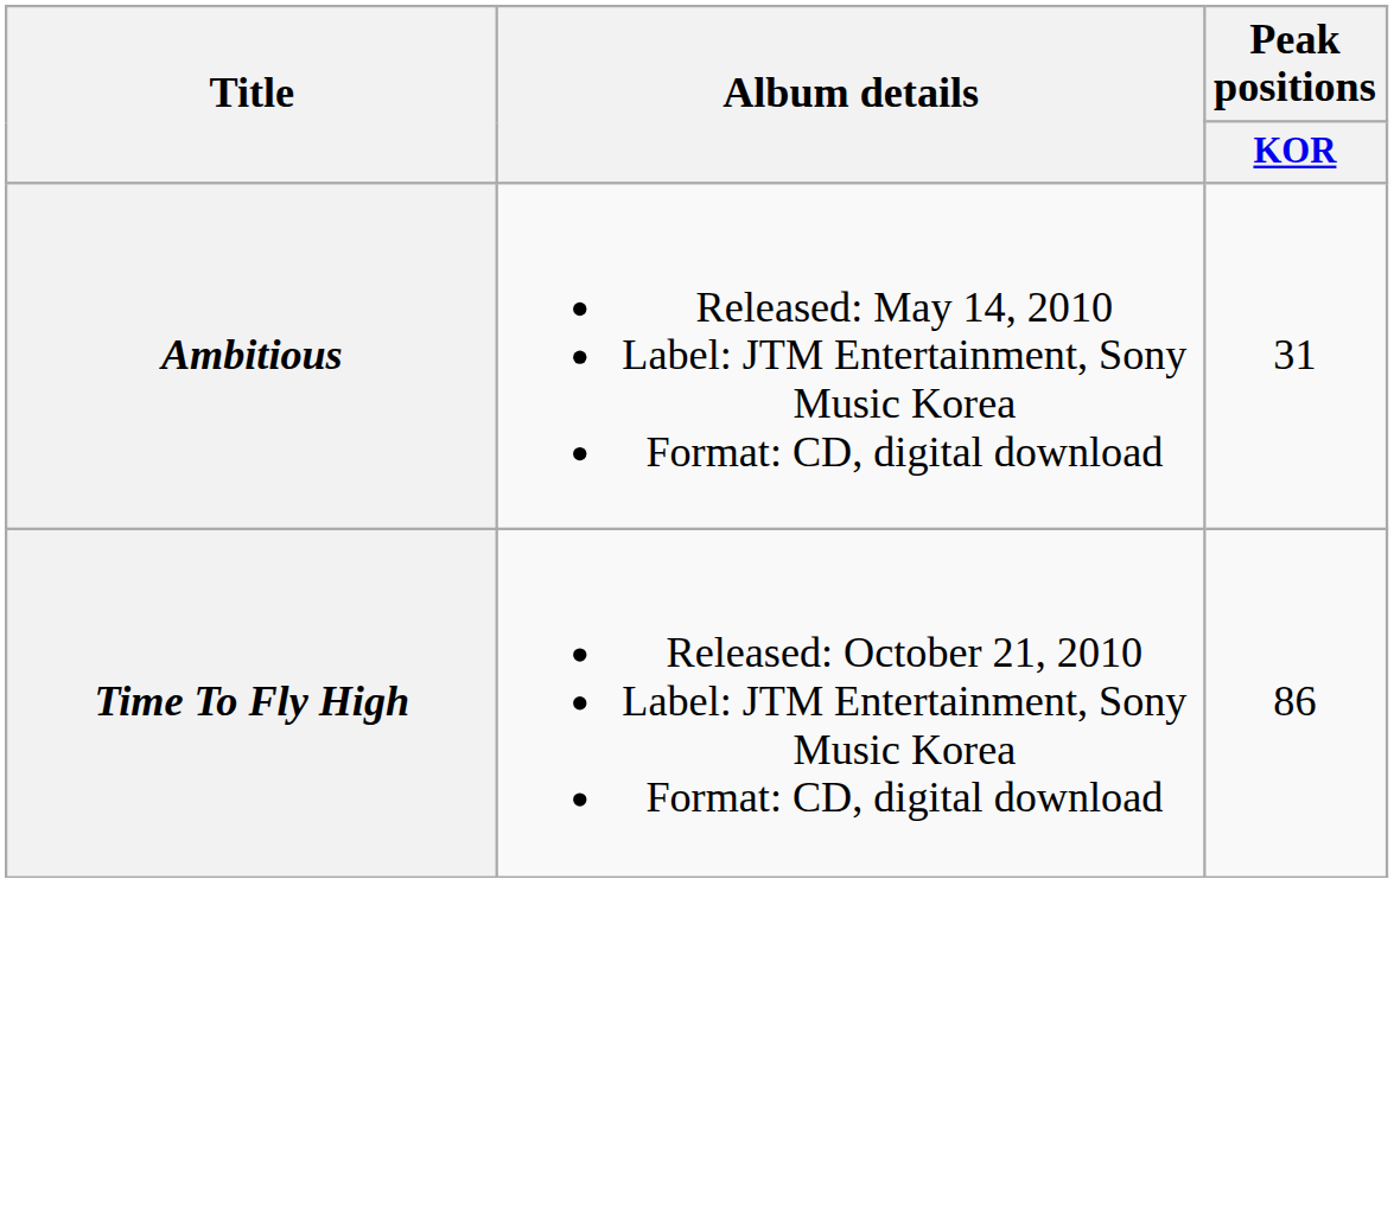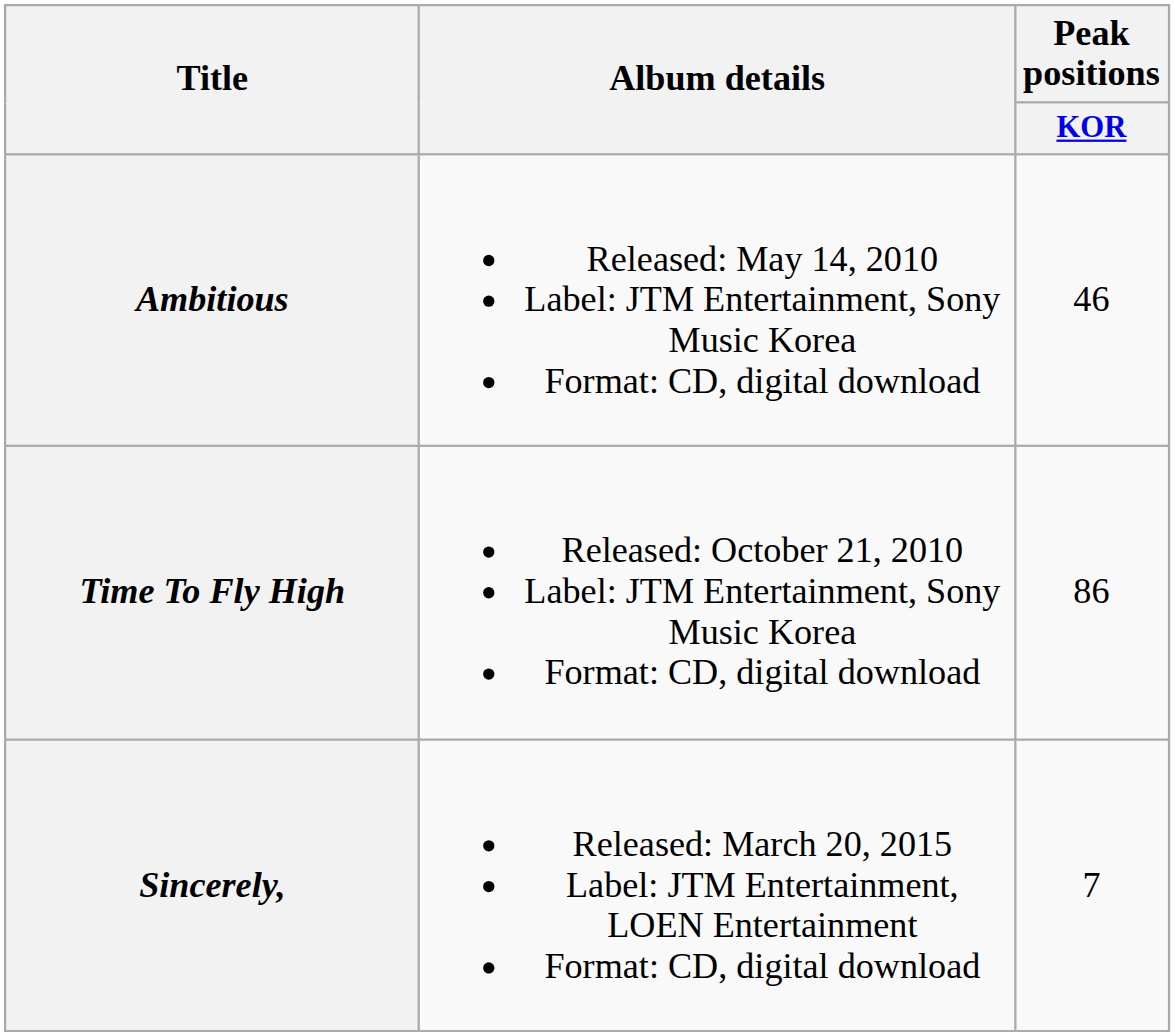 <table class="wikitable plainrowheaders" style="text-align:center;">
 <tr>
 <th scope="col" rowspan="2" style="width:11em;">Title</th>
 <th scope="col" rowspan="2" style="width:16em;">Album details</th>
 <th scope="col" colspan="1">Peak positions</th>
 </tr>
 <tr>
 <th scope="col" style="width:3em;font-size:85%;"><a href='#'>KOR</a><br></th>
 </tr>
 <tr>
 <th scope="row"><em>Ambitious</em></th>
 <td><br><ul><li>Released: May 14, 2010</li><li>Label: JTM Entertainment, Sony Music Korea</li><li>Format: CD, digital download</li></ul></td>
-<td>31</td>
+<td>46</td>
 </tr>
 <tr>
 <th scope="row"><em>Time To Fly High</em></th>
 <td><br><ul><li>Released: October 21, 2010</li><li>Label: JTM Entertainment, Sony Music Korea</li><li>Format: CD, digital download</li></ul></td>
 <td>86</td>
 </tr>
+<tr>
+<th scope="row"><em>Sincerely,</em></th>
+<td><br><ul><li>Released: March 20, 2015</li><li>Label: JTM Entertainment, LOEN Entertainment</li><li>Format: CD, digital download</li></ul></td>
+<td>7</td>
+</tr>
 </table>
